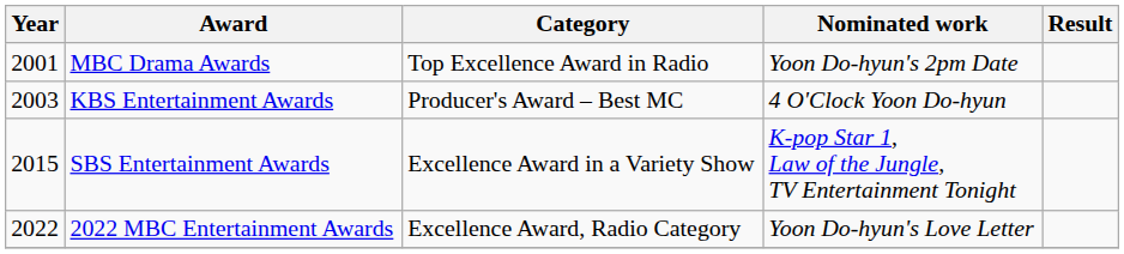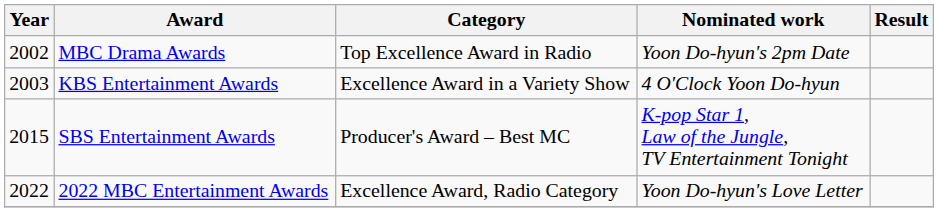 <table class="wikitable" style="width:750px">
 <tr>
 <th>Year</th>
 <th>Award</th>
 <th>Category</th>
 <th>Nominated work</th>
 <th>Result</th>
 </tr>
 <tr>
-<td>2001</td>
+<td>2002</td>
 <td><a href='#'>MBC Drama Awards</a></td>
 <td>Top Excellence Award in Radio</td>
 <td><em>Yoon Do-hyun's 2pm Date</em></td>
 <td></td>
 </tr>
 <tr>
 <td>2003</td>
 <td><a href='#'>KBS Entertainment Awards</a></td>
-<td>Producer's Award – Best MC</td>
+<td>Excellence Award in a Variety Show</td>
 <td><em>4 O'Clock Yoon Do-hyun</em></td>
 <td></td>
 </tr>
 <tr>
 <td>2015</td>
 <td><a href='#'>SBS Entertainment Awards</a></td>
-<td>Excellence Award in a Variety Show</td>
+<td>Producer's Award – Best MC</td>
 <td><em><a href='#'>K-pop Star 1</a></em>, <br> <em><a href='#'>Law of the Jungle</a></em>, <br> <em>TV Entertainment Tonight</em></td>
 <td></td>
 </tr>
 <tr>
 <td>2022</td>
 <td><a href='#'>2022 MBC Entertainment Awards</a></td>
 <td>Excellence Award, Radio Category</td>
 <td><em>Yoon Do-hyun's Love Letter</em></td>
 <td></td>
 </tr>
 <tr>
 </tr>
 </table>
